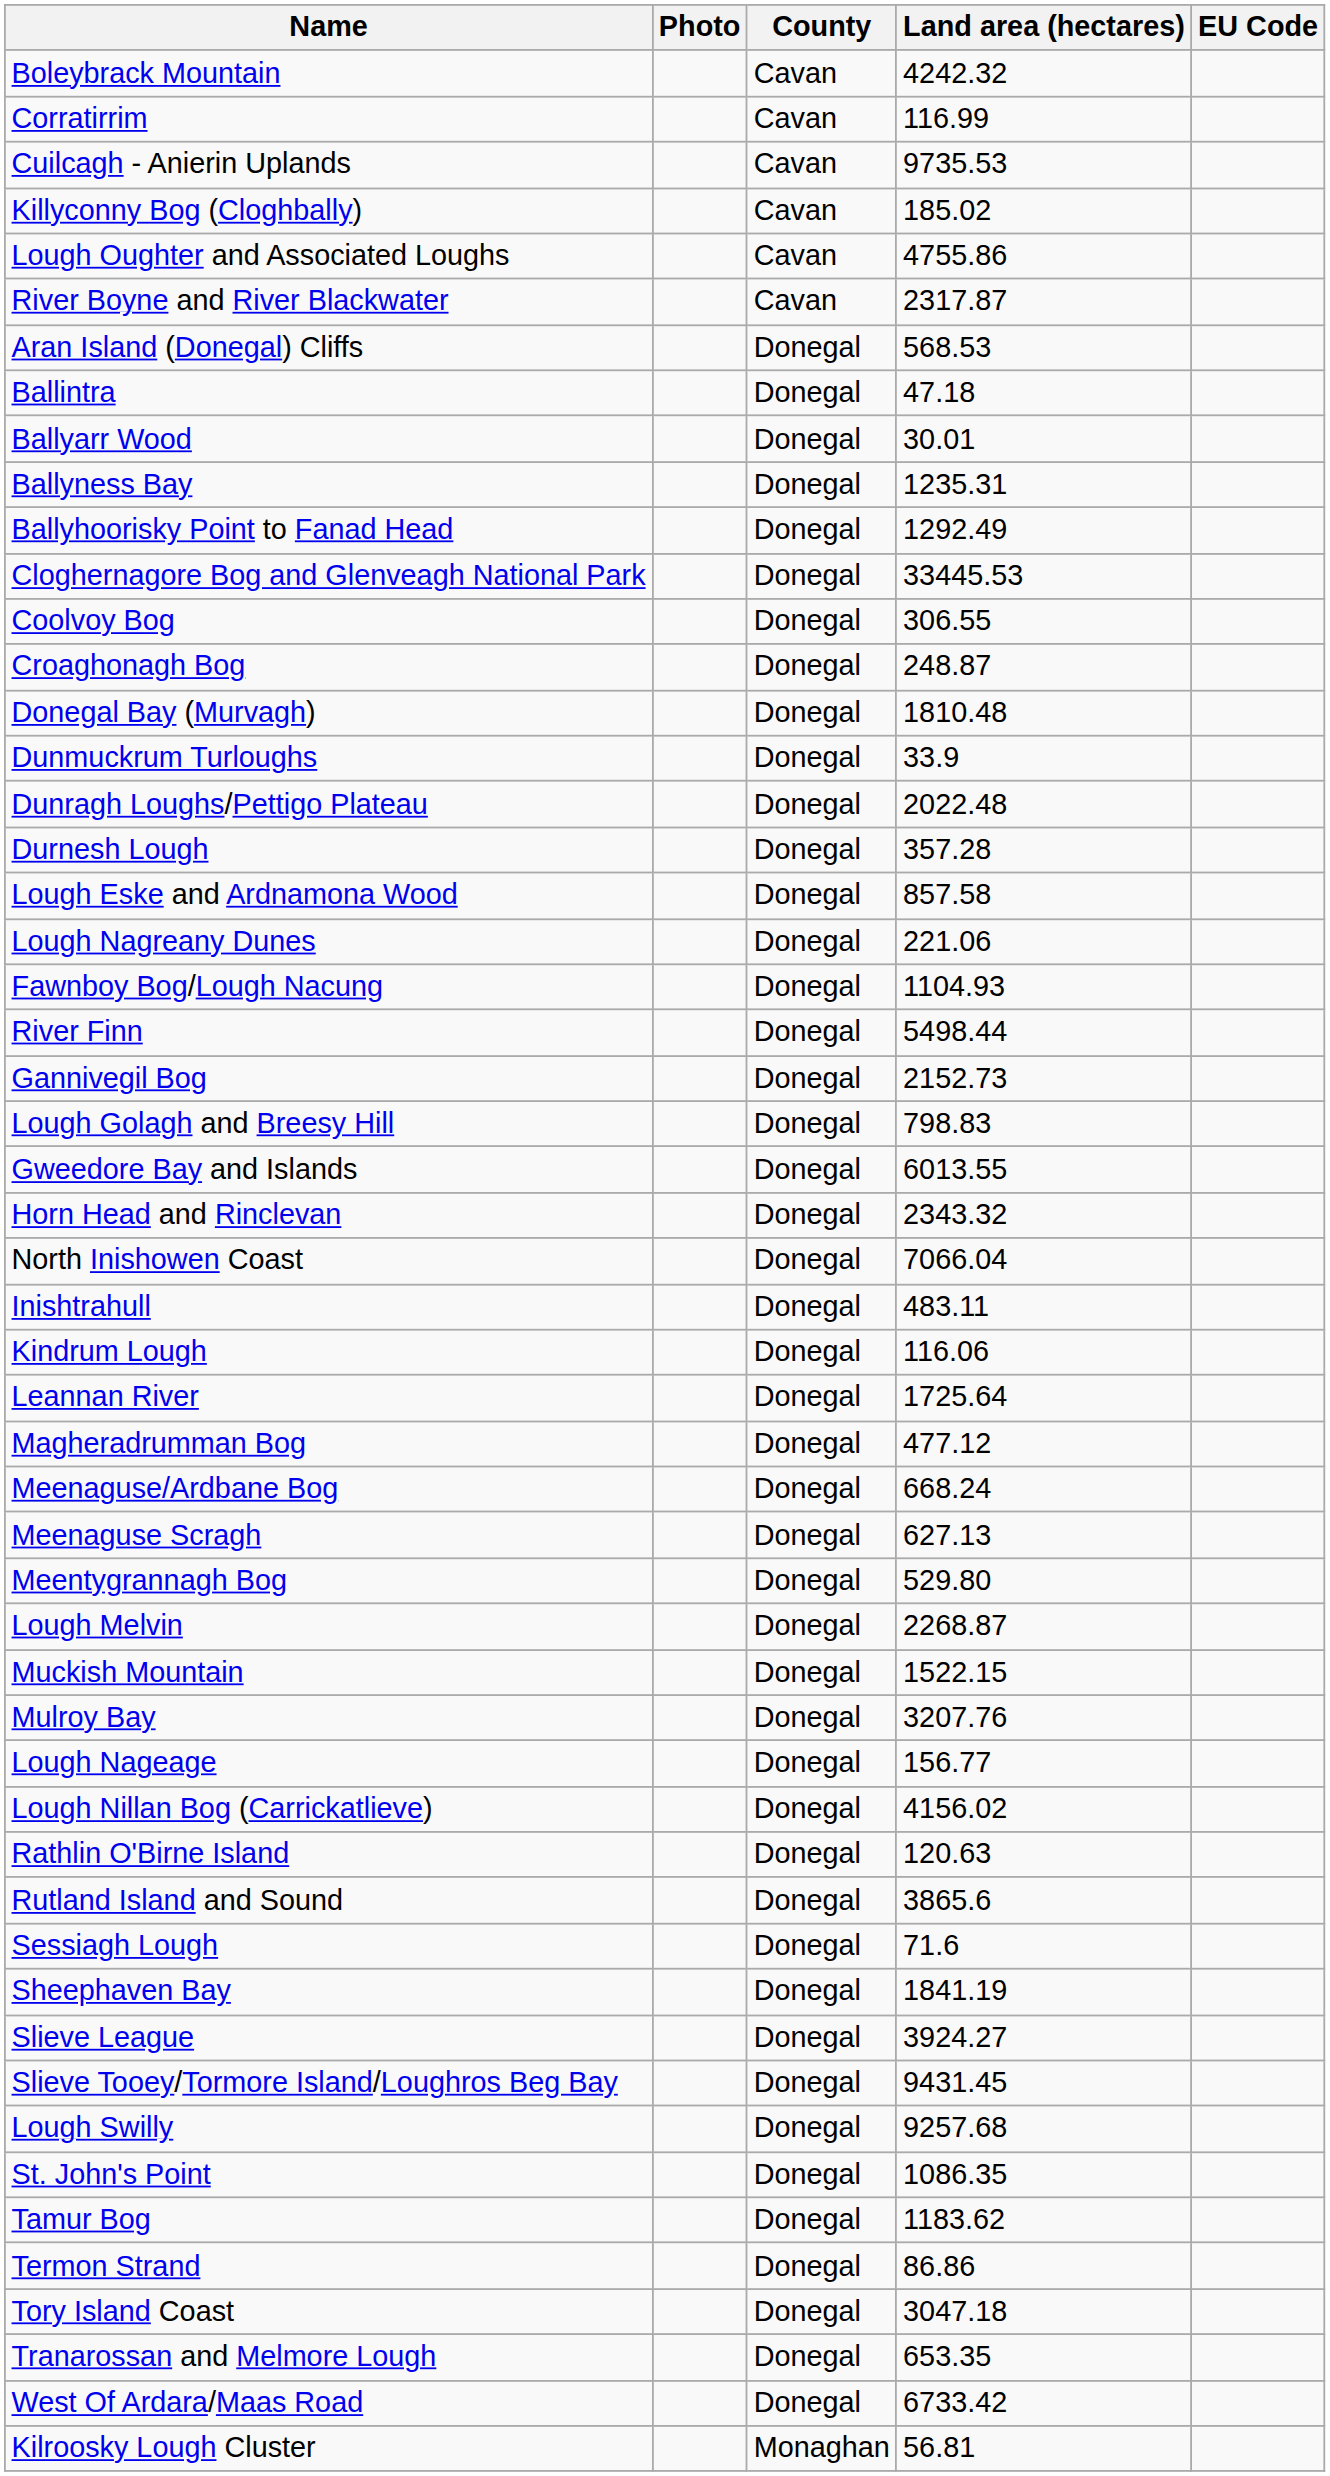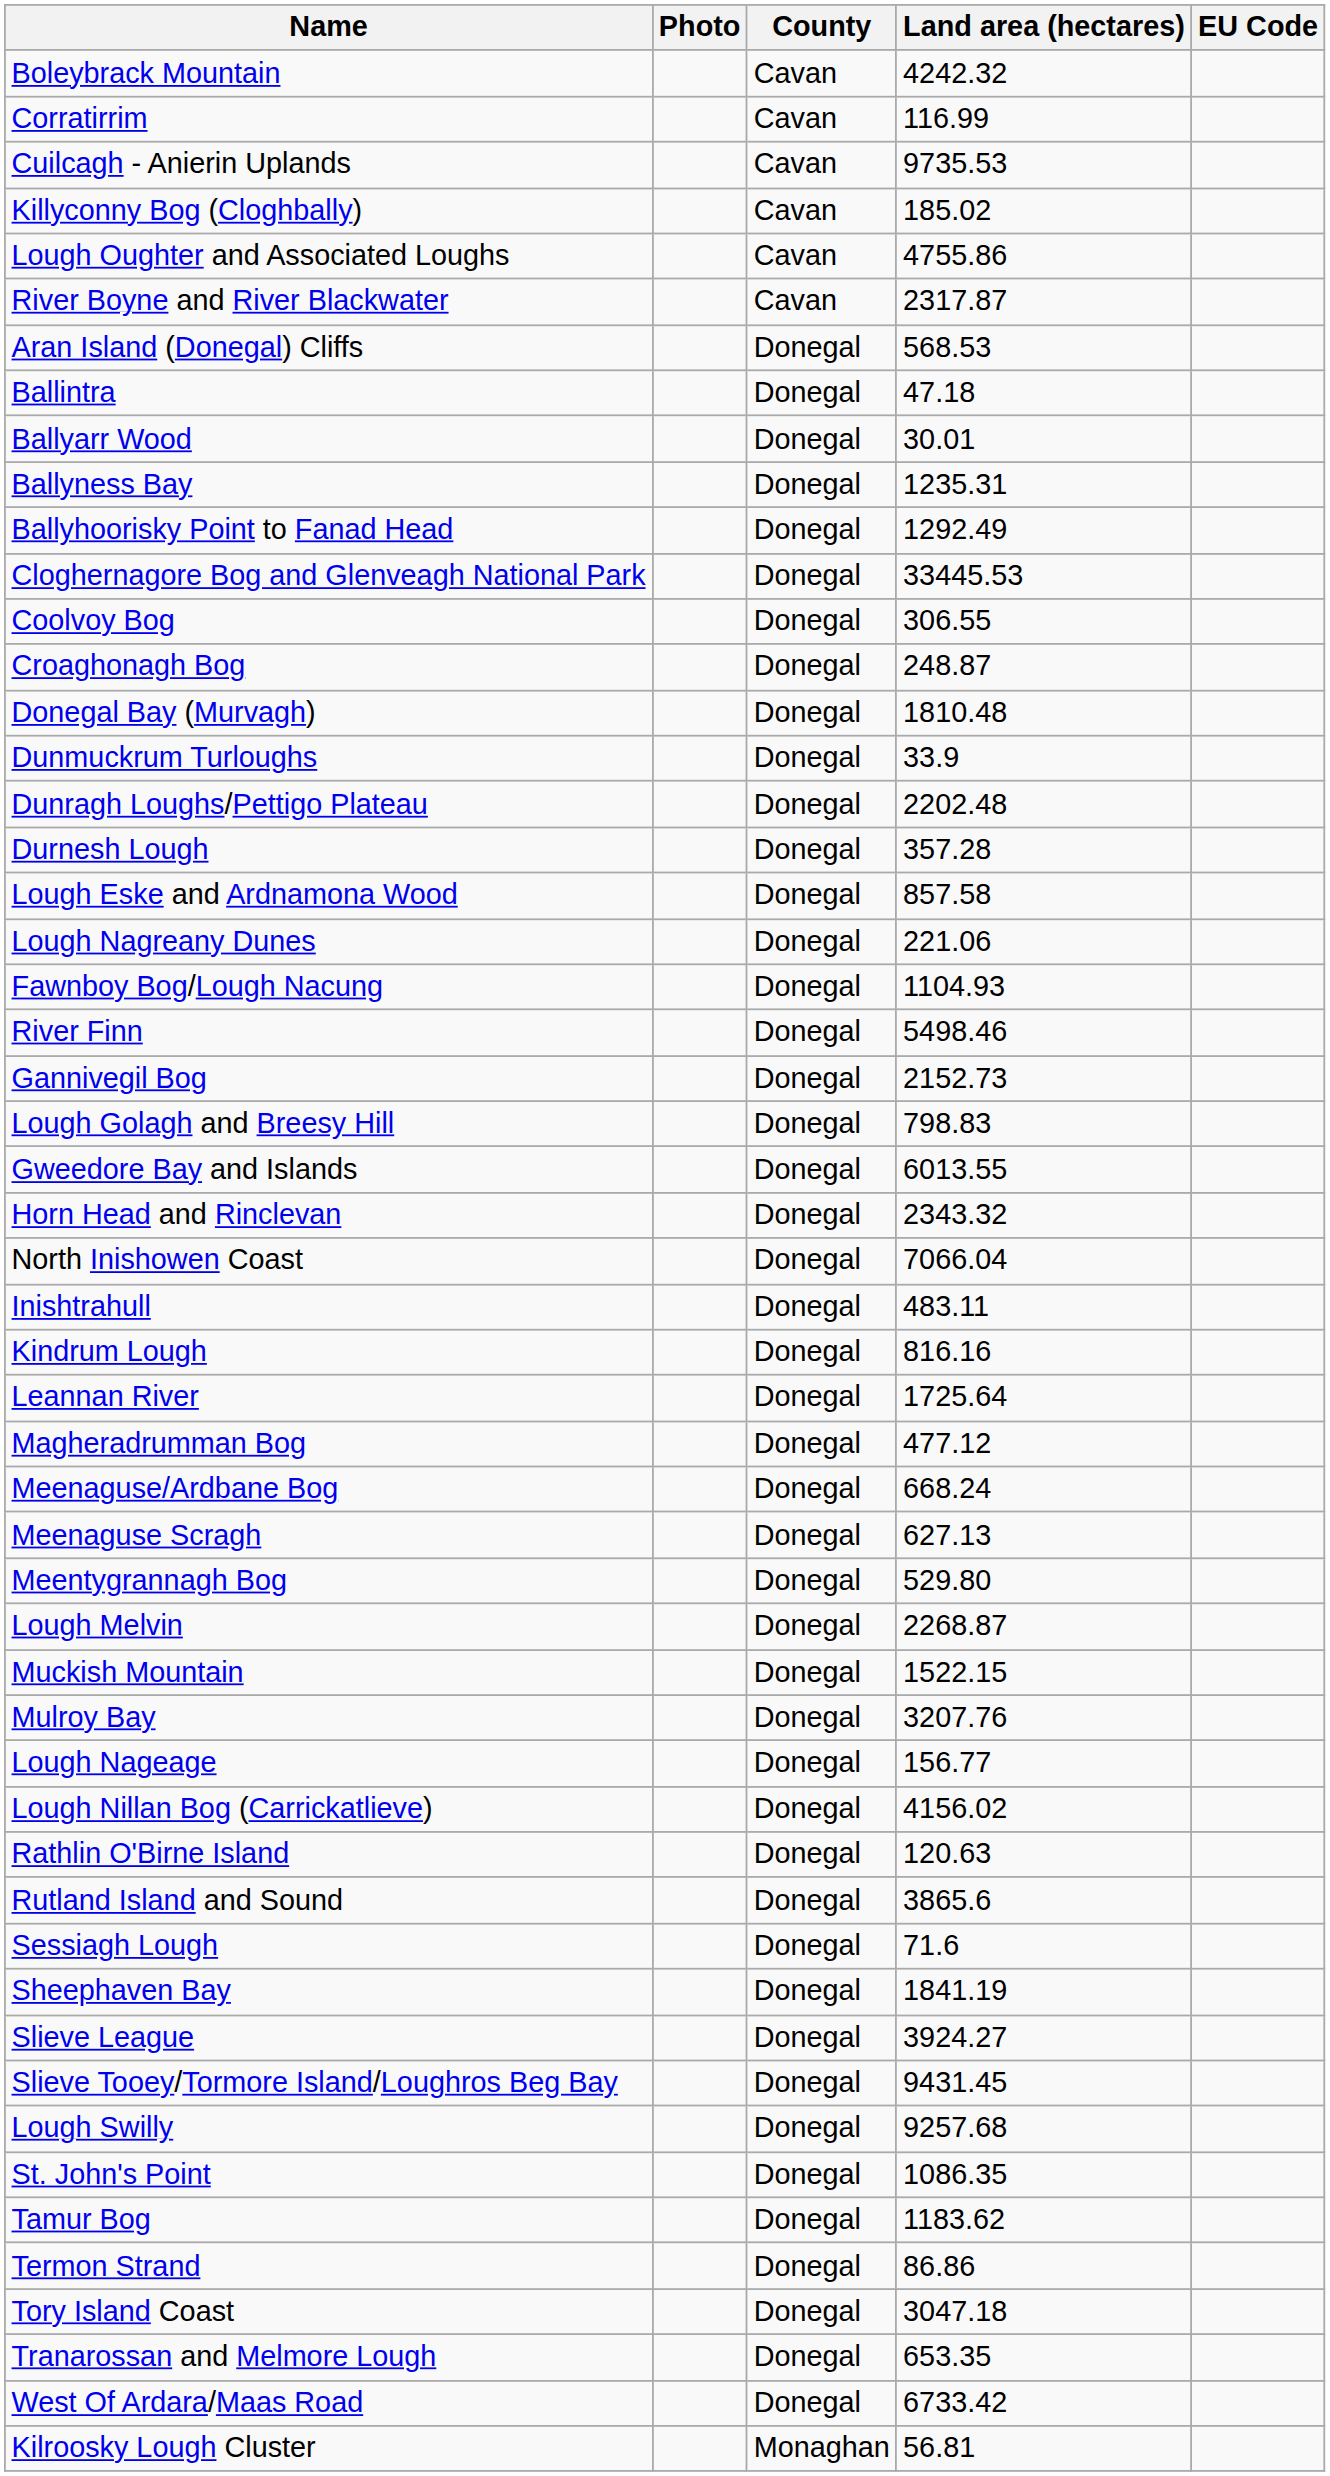 <table class="wikitable sortable">
 <tr>
 <th>Name</th>
 <th>Photo</th>
 <th>County</th>
 <th>Land area (hectares)</th>
 <th>EU Code</th>
 </tr>
 <tr>
 <td><a href='#'>Boleybrack Mountain</a></td>
 <td></td>
 <td>Cavan</td>
 <td>4242.32</td>
 <td></td>
 </tr>
 <tr>
 <td><a href='#'>Corratirrim</a></td>
 <td></td>
 <td>Cavan</td>
 <td>116.99</td>
 <td></td>
 </tr>
 <tr>
 <td><a href='#'>Cuilcagh</a> - Anierin Uplands</td>
 <td></td>
 <td>Cavan</td>
 <td>9735.53</td>
 <td></td>
 </tr>
 <tr>
 <td><a href='#'>Killyconny Bog</a> (<a href='#'>Cloghbally</a>)</td>
 <td></td>
 <td>Cavan</td>
 <td>185.02</td>
 <td></td>
 </tr>
 <tr>
 <td><a href='#'>Lough Oughter</a> and Associated Loughs</td>
 <td></td>
 <td>Cavan</td>
 <td>4755.86</td>
 <td></td>
 </tr>
 <tr>
 <td><a href='#'>River Boyne</a> and <a href='#'>River Blackwater</a></td>
 <td></td>
 <td>Cavan</td>
 <td>2317.87</td>
 <td></td>
 </tr>
 <tr>
 <td><a href='#'>Aran Island</a> (<a href='#'>Donegal</a>) Cliffs</td>
 <td></td>
 <td>Donegal</td>
 <td>568.53</td>
 <td></td>
 </tr>
 <tr>
 <td><a href='#'>Ballintra</a></td>
 <td></td>
 <td>Donegal</td>
 <td>47.18</td>
 <td></td>
 </tr>
 <tr>
 <td><a href='#'>Ballyarr Wood</a></td>
 <td></td>
 <td>Donegal</td>
 <td>30.01</td>
 <td></td>
 </tr>
 <tr>
 <td><a href='#'>Ballyness Bay</a></td>
 <td></td>
 <td>Donegal</td>
 <td>1235.31</td>
 <td></td>
 </tr>
 <tr>
 <td><a href='#'>Ballyhoorisky Point</a> to <a href='#'>Fanad Head</a></td>
 <td></td>
 <td>Donegal</td>
 <td>1292.49</td>
 <td></td>
 </tr>
 <tr>
 <td><a href='#'>Cloghernagore Bog and Glenveagh National Park</a></td>
 <td></td>
 <td>Donegal</td>
 <td>33445.53</td>
 <td></td>
 </tr>
 <tr>
 <td><a href='#'>Coolvoy Bog</a></td>
 <td></td>
 <td>Donegal</td>
 <td>306.55</td>
 <td></td>
 </tr>
 <tr>
 <td><a href='#'>Croaghonagh Bog</a></td>
 <td></td>
 <td>Donegal</td>
 <td>248.87</td>
 <td></td>
 </tr>
 <tr>
 <td><a href='#'>Donegal Bay</a> (<a href='#'>Murvagh</a>)</td>
 <td></td>
 <td>Donegal</td>
 <td>1810.48</td>
 <td></td>
 </tr>
 <tr>
 <td><a href='#'>Dunmuckrum Turloughs</a></td>
 <td></td>
 <td>Donegal</td>
 <td>33.9</td>
 <td></td>
 </tr>
 <tr>
 <td><a href='#'>Dunragh Loughs</a>/<a href='#'>Pettigo Plateau</a></td>
 <td></td>
 <td>Donegal</td>
-<td>2022.48</td>
+<td>2202.48</td>
 <td></td>
 </tr>
 <tr>
 <td><a href='#'>Durnesh Lough</a></td>
 <td></td>
 <td>Donegal</td>
 <td>357.28</td>
 <td></td>
 </tr>
 <tr>
 <td><a href='#'>Lough Eske</a> and <a href='#'>Ardnamona Wood</a></td>
 <td></td>
 <td>Donegal</td>
 <td>857.58</td>
 <td></td>
 </tr>
 <tr>
 <td><a href='#'>Lough Nagreany Dunes</a></td>
 <td></td>
 <td>Donegal</td>
 <td>221.06</td>
 <td></td>
 </tr>
 <tr>
 <td><a href='#'>Fawnboy Bog</a>/<a href='#'>Lough Nacung</a></td>
 <td></td>
 <td>Donegal</td>
 <td>1104.93</td>
 <td></td>
 </tr>
 <tr>
 <td><a href='#'>River Finn</a></td>
 <td></td>
 <td>Donegal</td>
-<td>5498.44</td>
+<td>5498.46</td>
 <td></td>
 </tr>
 <tr>
 <td><a href='#'>Gannivegil Bog</a></td>
 <td></td>
 <td>Donegal</td>
 <td>2152.73</td>
 <td></td>
 </tr>
 <tr>
 <td><a href='#'>Lough Golagh</a> and <a href='#'>Breesy Hill</a></td>
 <td></td>
 <td>Donegal</td>
 <td>798.83</td>
 <td></td>
 </tr>
 <tr>
 <td><a href='#'>Gweedore Bay</a> and Islands</td>
 <td></td>
 <td>Donegal</td>
 <td>6013.55</td>
 <td></td>
 </tr>
 <tr>
 <td><a href='#'>Horn Head</a> and <a href='#'>Rinclevan</a></td>
 <td></td>
 <td>Donegal</td>
 <td>2343.32</td>
 <td></td>
 </tr>
 <tr>
 <td>North <a href='#'>Inishowen</a> Coast</td>
 <td></td>
 <td>Donegal</td>
 <td>7066.04</td>
 <td></td>
 </tr>
 <tr>
 <td><a href='#'>Inishtrahull</a></td>
 <td></td>
 <td>Donegal</td>
 <td>483.11</td>
 <td></td>
 </tr>
 <tr>
 <td><a href='#'>Kindrum Lough</a></td>
 <td></td>
 <td>Donegal</td>
-<td>116.06</td>
+<td>816.16</td>
 <td></td>
 </tr>
 <tr>
 <td><a href='#'>Leannan River</a></td>
 <td></td>
 <td>Donegal</td>
 <td>1725.64</td>
 <td></td>
 </tr>
 <tr>
 <td><a href='#'>Magheradrumman Bog</a></td>
 <td></td>
 <td>Donegal</td>
 <td>477.12</td>
 <td></td>
 </tr>
 <tr>
 <td><a href='#'>Meenaguse/Ardbane Bog</a></td>
 <td></td>
 <td>Donegal</td>
 <td>668.24</td>
 <td></td>
 </tr>
 <tr>
 <td><a href='#'>Meenaguse Scragh</a></td>
 <td></td>
 <td>Donegal</td>
 <td>627.13</td>
 <td></td>
 </tr>
 <tr>
 <td><a href='#'>Meentygrannagh Bog</a></td>
 <td></td>
 <td>Donegal</td>
 <td>529.80</td>
 <td></td>
 </tr>
 <tr>
 <td><a href='#'>Lough Melvin</a></td>
 <td></td>
 <td>Donegal</td>
 <td>2268.87</td>
 <td></td>
 </tr>
 <tr>
 <td><a href='#'>Muckish Mountain</a></td>
 <td></td>
 <td>Donegal</td>
 <td>1522.15</td>
 <td></td>
 </tr>
 <tr>
 <td><a href='#'>Mulroy Bay</a></td>
 <td></td>
 <td>Donegal</td>
 <td>3207.76</td>
 <td></td>
 </tr>
 <tr>
 <td><a href='#'>Lough Nageage</a></td>
 <td></td>
 <td>Donegal</td>
 <td>156.77</td>
 <td></td>
 </tr>
 <tr>
 <td><a href='#'>Lough Nillan Bog</a> (<a href='#'>Carrickatlieve</a>)</td>
 <td></td>
 <td>Donegal</td>
 <td>4156.02</td>
 <td></td>
 </tr>
 <tr>
 <td><a href='#'>Rathlin O'Birne Island</a></td>
 <td></td>
 <td>Donegal</td>
 <td>120.63</td>
 <td></td>
 </tr>
 <tr>
 <td><a href='#'>Rutland Island</a> and Sound</td>
 <td></td>
 <td>Donegal</td>
 <td>3865.6</td>
 <td></td>
 </tr>
 <tr>
 <td><a href='#'>Sessiagh Lough</a></td>
 <td></td>
 <td>Donegal</td>
 <td>71.6</td>
 <td></td>
 </tr>
 <tr>
 <td><a href='#'>Sheephaven Bay</a></td>
 <td></td>
 <td>Donegal</td>
 <td>1841.19</td>
 <td></td>
 </tr>
 <tr>
 <td><a href='#'>Slieve League</a></td>
 <td></td>
 <td>Donegal</td>
 <td>3924.27</td>
 <td></td>
 </tr>
 <tr>
 <td><a href='#'>Slieve Tooey</a>/<a href='#'>Tormore Island</a>/<a href='#'>Loughros Beg Bay</a></td>
 <td></td>
 <td>Donegal</td>
 <td>9431.45</td>
 <td></td>
 </tr>
 <tr>
 <td><a href='#'>Lough Swilly</a></td>
 <td></td>
 <td>Donegal</td>
 <td>9257.68</td>
 <td></td>
 </tr>
 <tr>
 <td><a href='#'>St. John's Point</a></td>
 <td></td>
 <td>Donegal</td>
 <td>1086.35</td>
 <td></td>
 </tr>
 <tr>
 <td><a href='#'>Tamur Bog</a></td>
 <td></td>
 <td>Donegal</td>
 <td>1183.62</td>
 <td></td>
 </tr>
 <tr>
 <td><a href='#'>Termon Strand</a></td>
 <td></td>
 <td>Donegal</td>
 <td>86.86</td>
 <td></td>
 </tr>
 <tr>
 <td><a href='#'>Tory Island</a> Coast</td>
 <td></td>
 <td>Donegal</td>
 <td>3047.18</td>
 <td></td>
 </tr>
 <tr>
 <td><a href='#'>Tranarossan</a> and <a href='#'>Melmore Lough</a></td>
 <td></td>
 <td>Donegal</td>
 <td>653.35</td>
 <td></td>
 </tr>
 <tr>
 <td><a href='#'>West Of Ardara</a>/<a href='#'>Maas Road</a></td>
 <td></td>
 <td>Donegal</td>
 <td>6733.42</td>
 <td></td>
 </tr>
 <tr>
 <td><a href='#'>Kilroosky Lough</a> Cluster</td>
 <td></td>
 <td>Monaghan</td>
 <td>56.81</td>
 <td></td>
 </tr>
 </table>
